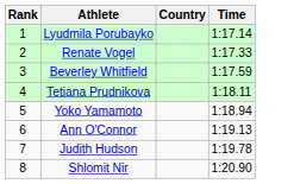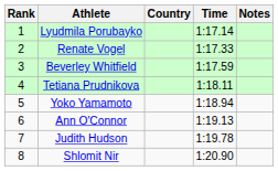 <table class="wikitable sortable" style="text-align:center">
 <tr>
 <th>Rank</th>
 <th>Athlete</th>
 <th>Country</th>
 <th>Time</th>
+<th>Notes</th>
 </tr>
 <tr bgcolor=ccffcc>
 <td>1</td>
 <td><a href='#'>Lyudmila Porubayko</a></td>
 <td align=left></td>
 <td>1:17.14</td>
+<td></td>
 </tr>
 <tr bgcolor=ccffcc>
 <td>2</td>
 <td><a href='#'>Renate Vogel</a></td>
 <td align=left></td>
 <td>1:17.33</td>
+<td></td>
 </tr>
 <tr bgcolor=ccffcc>
 <td>3</td>
 <td><a href='#'>Beverley Whitfield</a></td>
 <td align=left></td>
 <td>1:17.59</td>
+<td></td>
 </tr>
 <tr bgcolor=ccffcc>
 <td>4</td>
 <td><a href='#'>Tetiana Prudnikova</a></td>
 <td align=left></td>
 <td>1:18.11</td>
+<td></td>
 </tr>
 <tr>
 <td>5</td>
 <td><a href='#'>Yoko Yamamoto</a></td>
 <td align=left></td>
 <td>1:18.94</td>
+<td></td>
 </tr>
 <tr>
 <td>6</td>
 <td><a href='#'>Ann O'Connor</a></td>
 <td align=left></td>
 <td>1:19.13</td>
+<td></td>
 </tr>
 <tr>
 <td>7</td>
 <td><a href='#'>Judith Hudson</a></td>
 <td align=left></td>
 <td>1:19.78</td>
+<td></td>
 </tr>
 <tr>
 <td>8</td>
 <td><a href='#'>Shlomit Nir</a></td>
 <td align=left></td>
 <td>1:20.90</td>
+<td></td>
 </tr>
 </table>
